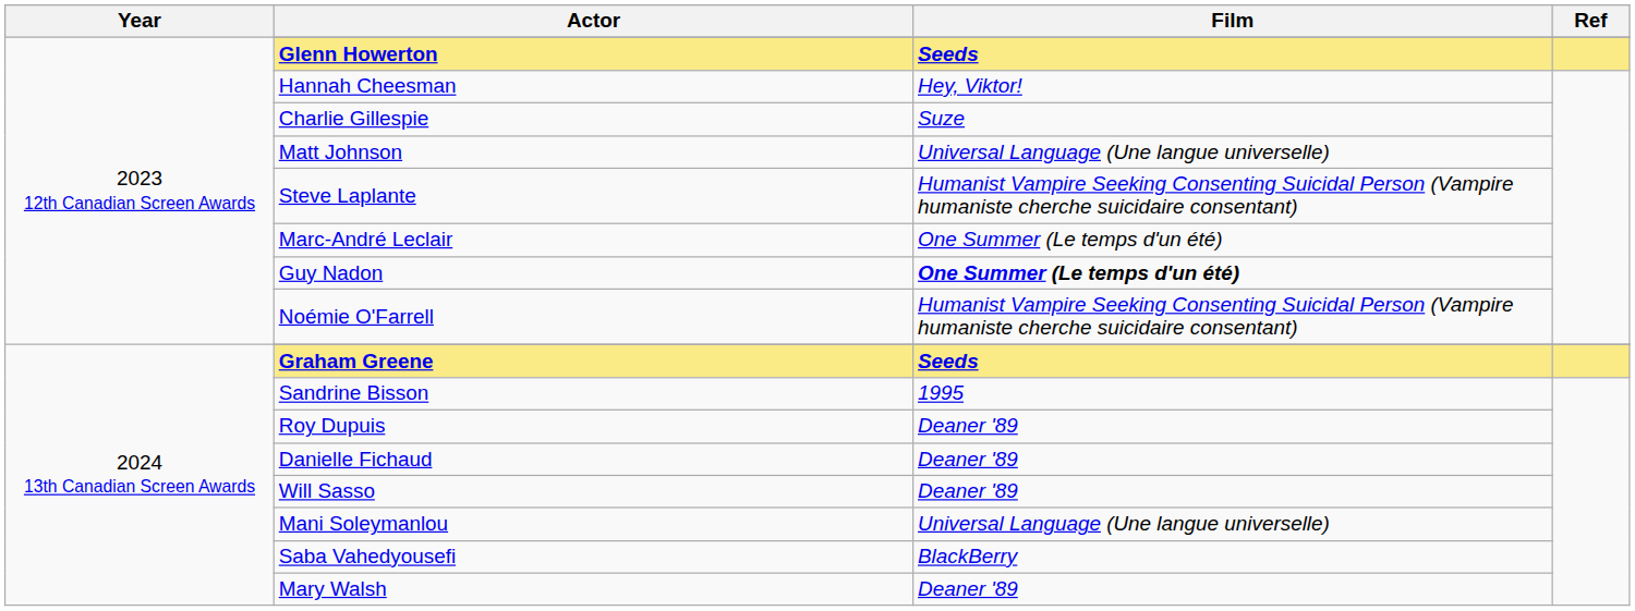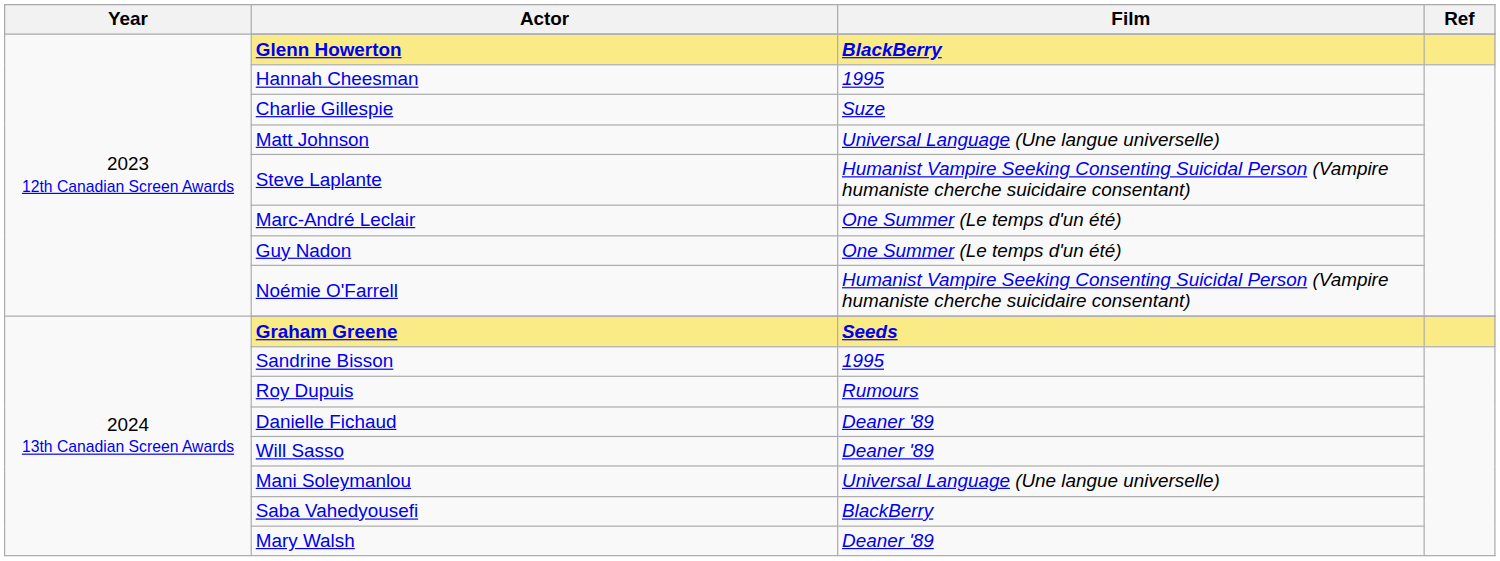 <table class="wikitable" style="width:100%;">
 <tr style="background:#bebebe;">
 <th style="width:8%;">Year</th>
 <th style="width:19%;">Actor</th>
 <th style="width:19%;">Film</th>
 <th style="width:2%;">Ref</th>
 </tr>
 <tr>
 <td rowspan="9" align="center">2023 <br> <small><a href='#'>12th Canadian Screen Awards</a></small></td>
 </tr>
 <tr style="background:#FAEB86;">
 <td><strong><a href='#'>Glenn Howerton</a></strong></td>
-<td><strong><em><a href='#'>Seeds</a></em></strong></td>
+<td><strong><em><a href='#'>BlackBerry</a></em></strong></td>
 <td></td>
 </tr>
 <tr>
 <td><a href='#'>Hannah Cheesman</a></td>
-<td><em><a href='#'>Hey, Viktor!</a></em></td>
+<td><em><a href='#'>1995</a></em></td>
 <td rowspan=7></td>
 </tr>
 <tr>
 <td><a href='#'>Charlie Gillespie</a></td>
 <td><em><a href='#'>Suze</a></em></td>
 </tr>
 <tr>
 <td><a href='#'>Matt Johnson</a></td>
 <td><em><a href='#'>Universal Language</a> (Une langue universelle)</em></td>
 </tr>
 <tr>
 <td><a href='#'>Steve Laplante</a></td>
 <td><em><a href='#'>Humanist Vampire Seeking Consenting Suicidal Person</a> (Vampire humaniste cherche suicidaire consentant)</em></td>
 </tr>
 <tr>
 <td><a href='#'>Marc-André Leclair</a></td>
 <td><em><a href='#'>One Summer</a> (Le temps d'un été)</em></td>
 </tr>
 <tr>
 <td><a href='#'>Guy Nadon</a></td>
-<td><strong><em><a href='#'>One Summer</a> (Le temps d'un été)</em></strong></td>
+<td><em><a href='#'>One Summer</a> (Le temps d'un été)</em></td>
 </tr>
 <tr>
 <td><a href='#'>Noémie O'Farrell</a></td>
 <td><em><a href='#'>Humanist Vampire Seeking Consenting Suicidal Person</a> (Vampire humaniste cherche suicidaire consentant)</em></td>
 </tr>
 <tr>
 <td rowspan="9" align="center">2024 <br> <small><a href='#'>13th Canadian Screen Awards</a></small></td>
 </tr>
 <tr style="background:#FAEB86;">
 <td><strong><a href='#'>Graham Greene</a></strong></td>
 <td><strong><em><a href='#'>Seeds</a></em></strong></td>
 <td></td>
 </tr>
 <tr>
 <td><a href='#'>Sandrine Bisson</a></td>
 <td><em><a href='#'>1995</a></em></td>
 <td rowspan=7></td>
 </tr>
 <tr>
 <td><a href='#'>Roy Dupuis</a></td>
-<td><em><a href='#'>Deaner '89</a></em></td>
+<td><em><a href='#'>Rumours</a></em></td>
 </tr>
 <tr>
 <td><a href='#'>Danielle Fichaud</a></td>
 <td><em><a href='#'>Deaner '89</a></em></td>
 </tr>
 <tr>
 <td><a href='#'>Will Sasso</a></td>
 <td><em><a href='#'>Deaner '89</a></em></td>
 </tr>
 <tr>
 <td><a href='#'>Mani Soleymanlou</a></td>
 <td><em><a href='#'>Universal Language</a> (Une langue universelle)</em></td>
 </tr>
 <tr>
 <td><a href='#'>Saba Vahedyousefi</a></td>
 <td><em><a href='#'>BlackBerry</a></em></td>
 </tr>
 <tr>
 <td><a href='#'>Mary Walsh</a></td>
 <td><em><a href='#'>Deaner '89</a></em></td>
 </tr>
 </table>
